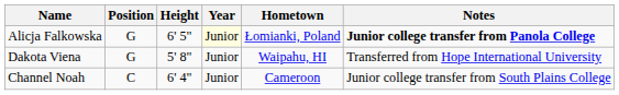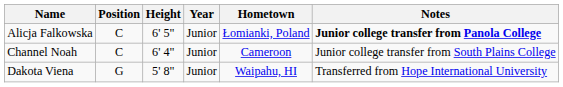 <table class="wikitable">
 <tr>
 <th>Name</th>
 <th>Position</th>
 <th>Height</th>
 <th>Year</th>
 <th>Hometown</th>
 <th>Notes</th>
 </tr>
 <tr>
 <td>Alicja Falkowska</td>
-<td align=center>G</td>
+<td align=center>C</td>
 <td align=center>6' 5"</td>
-<td align=center style="background: lightyellow;">Junior</td>
+<td align=center>Junior</td>
 <td align=center><a href='#'>Łomianki, Poland</a></td>
 <td><strong>Junior college transfer from <a href='#'>Panola College</a></strong></td>
+</tr>
+<tr>
+<td>Channel Noah</td>
+<td align=center>C</td>
+<td align=center>6' 4"</td>
+<td align=center>Junior</td>
+<td align=center><a href='#'>Cameroon</a></td>
+<td>Junior college transfer from <a href='#'>South Plains College</a></td>
 </tr>
 <tr>
 <td>Dakota Viena</td>
 <td align=center>G</td>
 <td align=center>5' 8"</td>
 <td align=center>Junior</td>
 <td align=center><a href='#'>Waipahu, HI</a></td>
 <td>Transferred from <a href='#'>Hope International University</a></td>
 </tr>
-<tr>
-<td>Channel Noah</td>
-<td align=center>C</td>
-<td align=center>6' 4"</td>
-<td align=center>Junior</td>
-<td align=center><a href='#'>Cameroon</a></td>
-<td>Junior college transfer from <a href='#'>South Plains College</a></td>
-</tr>
 </table>
